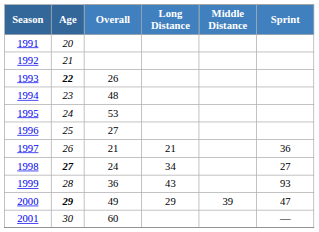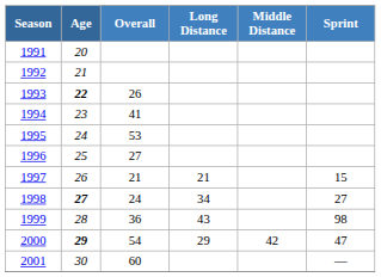 <table class="wikitable" style="font-size:95%; text-align:center; border:grey solid 1px; border-collapse:collapse; background:#ffffff;">
 <tr>
 <th style="background-color:#369; color:white; width:60px;" rowspan="2"> Season </th>
 <th style="background-color:#369; color:white; width:40px;" rowspan="2"> Age </th>
 </tr>
 <tr>
 <th style="background-color:#4180be; color:white; width:75px;">Overall</th>
 <th style="background-color:#4180be; color:white; width:75px;">Long Distance</th>
 <th style="background-color:#4180be; color:white; width:75px;">Middle Distance</th>
 <th style="background-color:#4180be; color:white; width:75px;">Sprint</th>
 </tr>
 <tr>
 <td><a href='#'>1991</a></td>
 <td><em>20</em></td>
 <td></td>
 <td></td>
 <td></td>
 <td></td>
 </tr>
 <tr>
 <td><a href='#'>1992</a></td>
 <td><em>21</em></td>
 <td></td>
 <td></td>
 <td></td>
 <td></td>
 </tr>
 <tr>
 <td><a href='#'>1993</a></td>
 <td><strong><em>22</em></strong></td>
 <td>26</td>
 <td></td>
 <td></td>
 <td></td>
 </tr>
 <tr>
 <td><a href='#'>1994</a></td>
 <td><em>23</em></td>
-<td>48</td>
+<td>41</td>
 <td></td>
 <td></td>
 <td></td>
 </tr>
 <tr>
 <td><a href='#'>1995</a></td>
 <td><em>24</em></td>
 <td>53</td>
 <td></td>
 <td></td>
 <td></td>
 </tr>
 <tr>
 <td><a href='#'>1996</a></td>
 <td><em>25</em></td>
 <td>27</td>
 <td></td>
 <td></td>
 <td></td>
 </tr>
 <tr>
 <td><a href='#'>1997</a></td>
 <td><em>26</em></td>
 <td>21</td>
 <td>21</td>
 <td></td>
-<td>36</td>
+<td>15</td>
 </tr>
 <tr>
 <td><a href='#'>1998</a></td>
 <td><strong><em>27</em></strong></td>
 <td>24</td>
 <td>34</td>
 <td></td>
 <td>27</td>
 </tr>
 <tr>
 <td><a href='#'>1999</a></td>
 <td><em>28</em></td>
 <td>36</td>
 <td>43</td>
 <td></td>
-<td>93</td>
+<td>98</td>
 </tr>
 <tr>
 <td><a href='#'>2000</a></td>
 <td><strong><em>29</em></strong></td>
-<td>49</td>
+<td>54</td>
 <td>29</td>
-<td>39</td>
+<td>42</td>
 <td>47</td>
 </tr>
 <tr>
 <td><a href='#'>2001</a></td>
 <td><em>30</em></td>
 <td>60</td>
 <td></td>
 <td></td>
 <td>—</td>
 </tr>
 <tr>
 </tr>
 </table>
